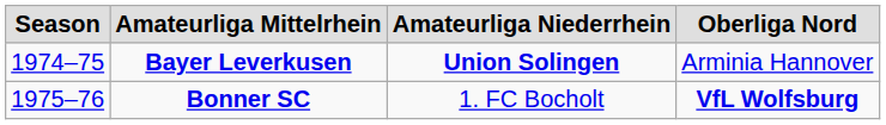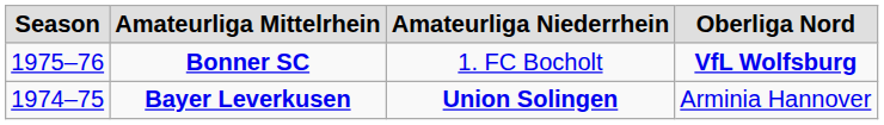 <table class="wikitable">
 <tr style="text-align:center; background:#dfdfdf;">
 <td><strong>Season</strong></td>
 <td><strong>Amateurliga Mittelrhein</strong></td>
 <td><strong>Amateurliga Niederrhein</strong></td>
 <td><strong>Oberliga Nord</strong></td>
 </tr>
 <tr style="text-align:center;">
+<td><a href='#'>1975–76</a></td>
+<td><strong><a href='#'>Bonner SC</a></strong></td>
+<td><a href='#'>1. FC Bocholt</a></td>
+<td><strong><a href='#'>VfL Wolfsburg</a></strong></td>
+</tr>
+<tr style="text-align:center;">
 <td><a href='#'>1974–75</a></td>
 <td><strong><a href='#'>Bayer Leverkusen</a></strong></td>
 <td><strong><a href='#'>Union Solingen</a></strong></td>
 <td><a href='#'>Arminia Hannover</a></td>
 </tr>
-<tr style="text-align:center;">
-<td><a href='#'>1975–76</a></td>
-<td><strong><a href='#'>Bonner SC</a></strong></td>
-<td><a href='#'>1. FC Bocholt</a></td>
-<td><strong><a href='#'>VfL Wolfsburg</a></strong></td>
-</tr>
 </table>
